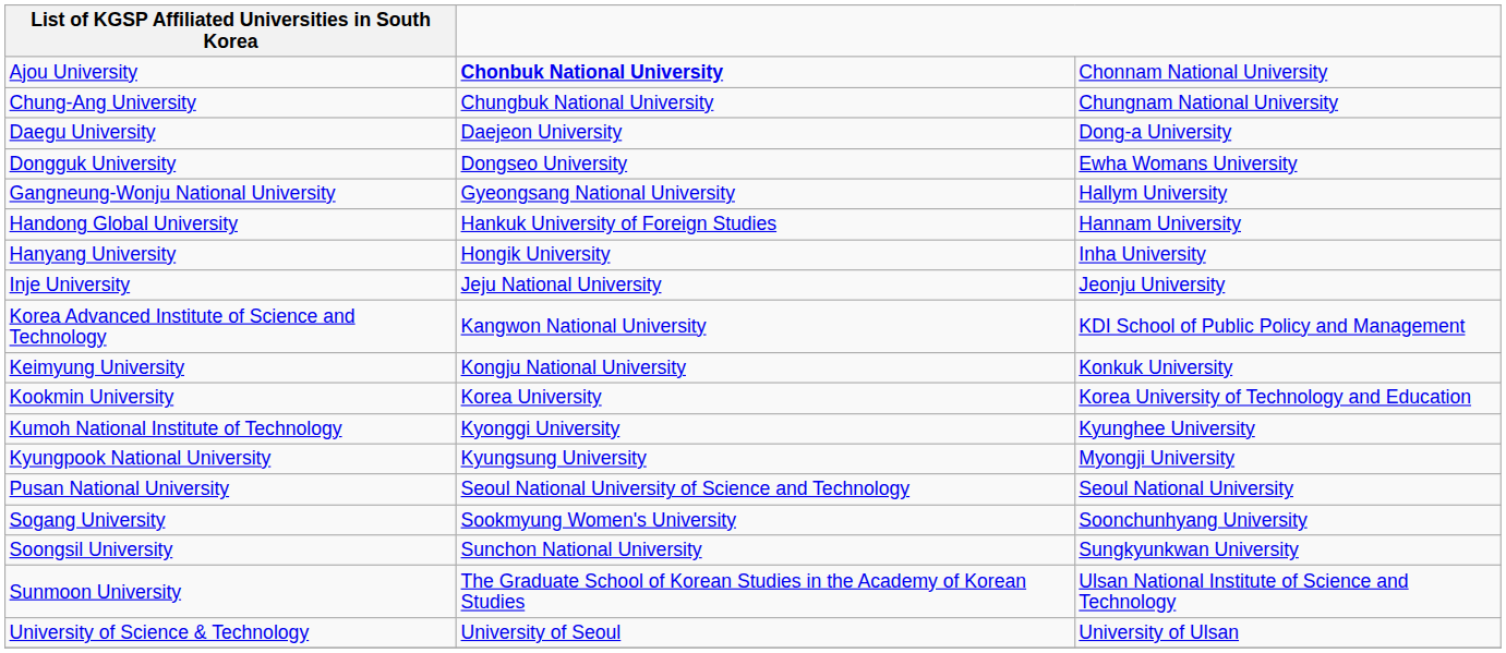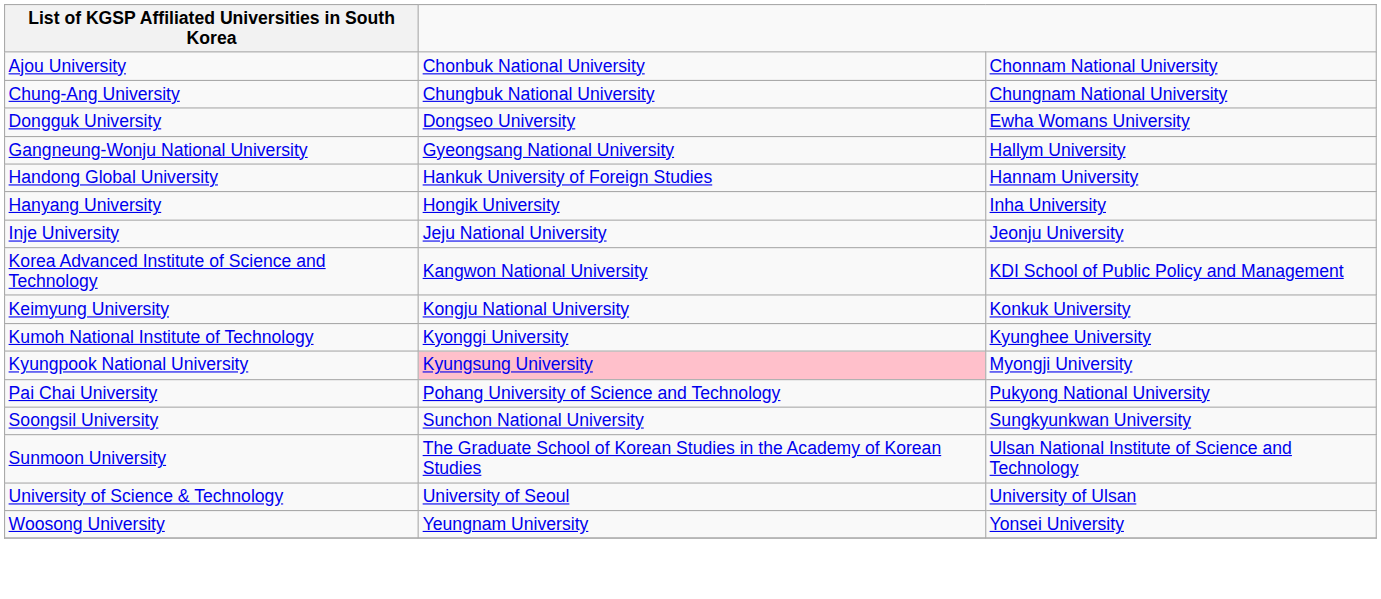 <table class = "wikitable collapsible collapsed">
 <tr>
 <th>List of KGSP Affiliated Universities in South Korea</th>
 </tr>
 <tr>
 <td><a href='#'>Ajou University</a></td>
-<td><strong><a href='#'>Chonbuk National University</a></strong></td>
+<td><a href='#'>Chonbuk National University</a></td>
 <td><a href='#'>Chonnam National University</a></td>
 </tr>
 <tr>
 <td><a href='#'>Chung-Ang University</a></td>
 <td><a href='#'>Chungbuk National University</a></td>
 <td><a href='#'>Chungnam National University</a></td>
-</tr>
-<tr>
-<td><a href='#'>Daegu University</a></td>
-<td><a href='#'>Daejeon University</a></td>
-<td><a href='#'>Dong-a University</a></td>
 </tr>
 <tr>
 <td><a href='#'>Dongguk University</a></td>
 <td><a href='#'>Dongseo University</a></td>
 <td><a href='#'>Ewha Womans University</a></td>
 </tr>
 <tr>
 <td><a href='#'>Gangneung-Wonju National University</a></td>
 <td><a href='#'>Gyeongsang National University</a></td>
 <td><a href='#'>Hallym University</a></td>
 </tr>
 <tr>
 <td><a href='#'>Handong Global University</a></td>
 <td><a href='#'>Hankuk University of Foreign Studies</a></td>
 <td><a href='#'>Hannam University</a></td>
 </tr>
 <tr>
 <td><a href='#'>Hanyang University</a></td>
 <td><a href='#'>Hongik University</a></td>
 <td><a href='#'>Inha University</a></td>
 </tr>
 <tr>
 <td><a href='#'>Inje University</a></td>
 <td><a href='#'>Jeju National University</a></td>
 <td><a href='#'>Jeonju University</a></td>
 </tr>
 <tr>
 <td><a href='#'>Korea Advanced Institute of Science and Technology</a></td>
 <td><a href='#'>Kangwon National University</a></td>
 <td><a href='#'>KDI School of Public Policy and Management</a></td>
 </tr>
 <tr>
 <td><a href='#'>Keimyung University</a></td>
 <td><a href='#'>Kongju National University</a></td>
 <td><a href='#'>Konkuk University</a></td>
 </tr>
 <tr>
-<td><a href='#'>Kookmin University</a></td>
-<td><a href='#'>Korea University</a></td>
-<td><a href='#'>Korea University of Technology and Education</a></td>
-</tr>
-<tr>
 <td><a href='#'>Kumoh National Institute of Technology</a></td>
 <td><a href='#'>Kyonggi University</a></td>
 <td><a href='#'>Kyunghee University</a></td>
 </tr>
 <tr>
 <td><a href='#'>Kyungpook National University</a></td>
-<td><a href='#'>Kyungsung University</a></td>
+<td style="background: pink;"><a href='#'>Kyungsung University</a></td>
 <td><a href='#'>Myongji University</a></td>
 </tr>
 <tr>
-<td><a href='#'>Pusan National University</a></td>
-<td><a href='#'>Seoul National University of Science and Technology</a></td>
-<td><a href='#'>Seoul National University</a></td>
-</tr>
-<tr>
-<td><a href='#'>Sogang University</a></td>
-<td><a href='#'>Sookmyung Women's University</a></td>
-<td><a href='#'>Soonchunhyang University</a></td>
+<td><a href='#'>Pai Chai University</a></td>
+<td><a href='#'>Pohang University of Science and Technology</a></td>
+<td><a href='#'>Pukyong National University</a></td>
 </tr>
 <tr>
 <td><a href='#'>Soongsil University</a></td>
 <td><a href='#'>Sunchon National University</a></td>
 <td><a href='#'>Sungkyunkwan University</a></td>
 </tr>
 <tr>
 <td><a href='#'>Sunmoon University</a></td>
 <td><a href='#'>The Graduate School of Korean Studies in the Academy of Korean Studies</a></td>
 <td><a href='#'>Ulsan National Institute of Science and Technology</a></td>
 </tr>
 <tr>
 <td><a href='#'>University of Science & Technology</a></td>
 <td><a href='#'>University of Seoul</a></td>
 <td><a href='#'>University of Ulsan</a></td>
 </tr>
 <tr>
+<td><a href='#'>Woosong University</a></td>
+<td><a href='#'>Yeungnam University</a></td>
+<td><a href='#'>Yonsei University</a></td>
+</tr>
+<tr>
 </tr>
 </table>
